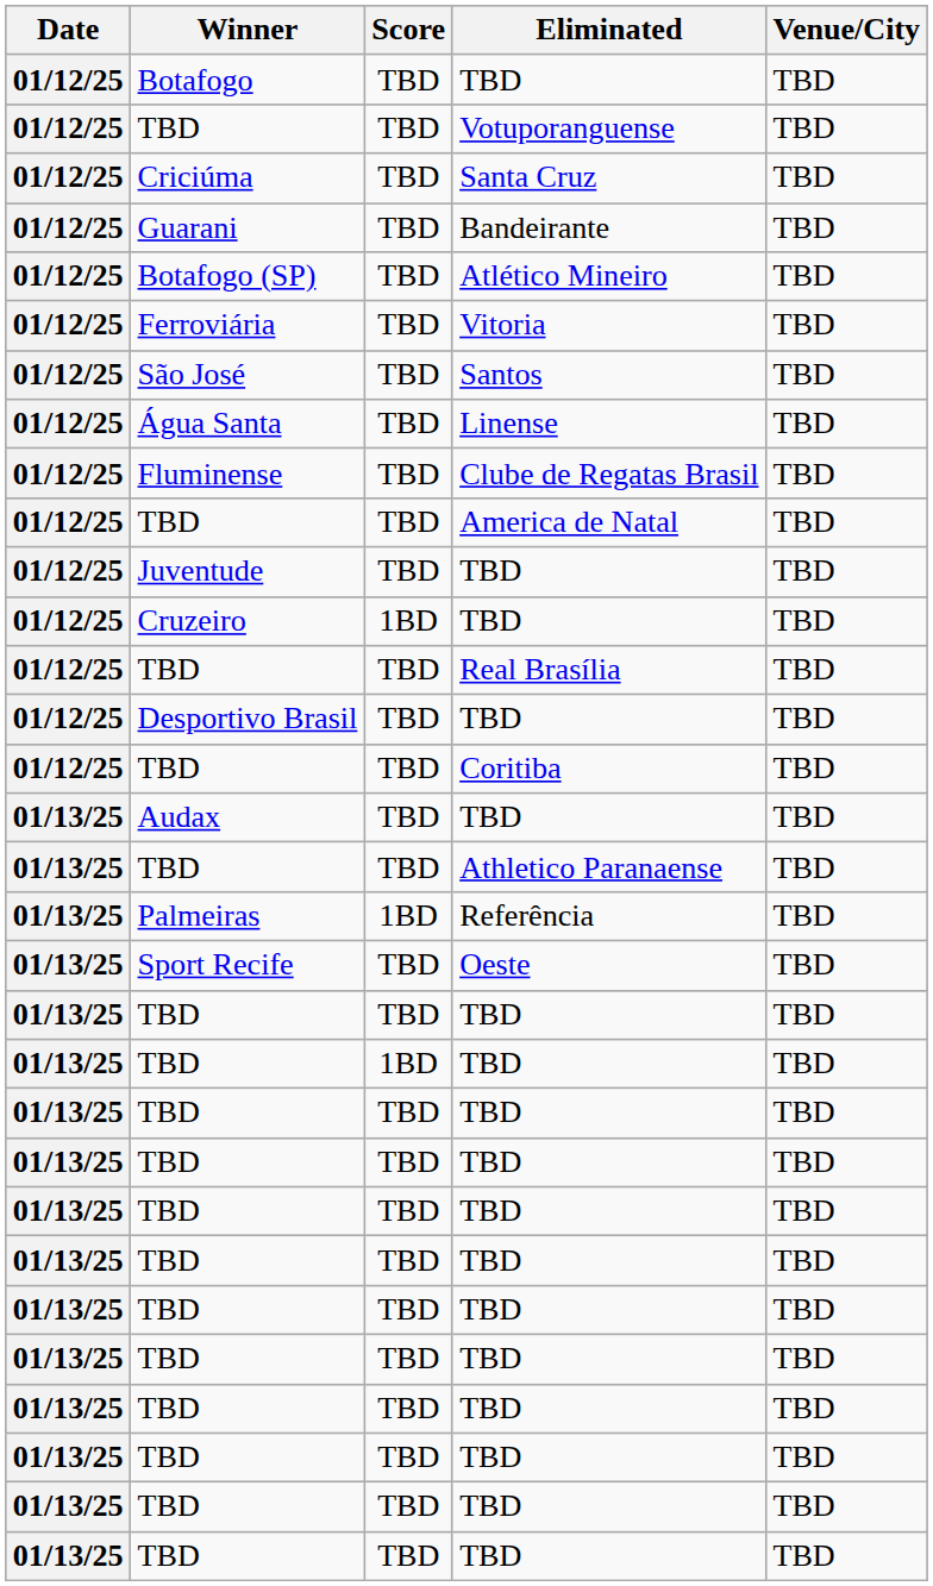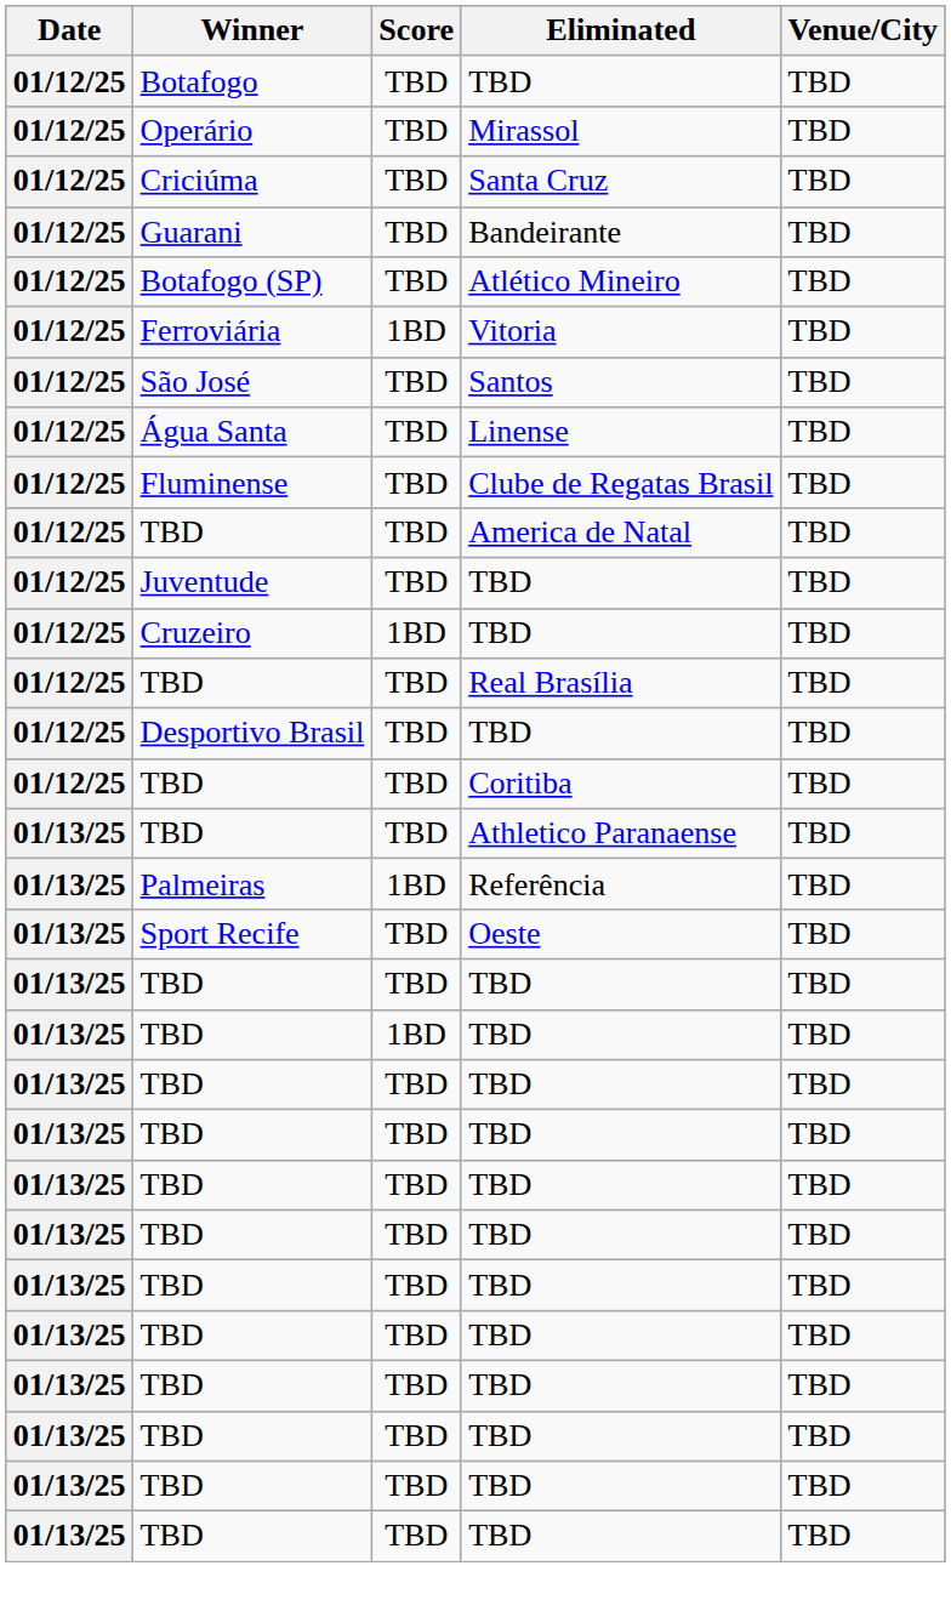 <table class="sortable plainrowheaders wikitable">
 <tr>
 <th scope="col">Date</th>
 <th scope="col">Winner</th>
 <th scope="col">Score</th>
 <th scope="col">Eliminated</th>
 <th scope="col">Venue/City</th>
 </tr>
 <tr>
 <th scope="row" style="text-align:center">01/12/25</th>
 <td><a href='#'>Botafogo</a></td>
 <td align="center">TBD</td>
 <td>TBD</td>
 <td>TBD</td>
 </tr>
 <tr>
 <th scope="row" style="text-align:center">01/12/25</th>
-<td>TBD</td>
+<td><a href='#'>Operário</a></td>
 <td align="center">TBD</td>
-<td><a href='#'>Votuporanguense</a></td>
+<td><a href='#'>Mirassol</a></td>
 <td>TBD</td>
 </tr>
 <tr>
 <th scope="row" style="text-align:center">01/12/25</th>
 <td><a href='#'>Criciúma</a></td>
 <td align="center">TBD</td>
 <td><a href='#'>Santa Cruz</a></td>
 <td>TBD</td>
 </tr>
 <tr>
 <th scope="row" style="text-align:center">01/12/25</th>
 <td><a href='#'>Guarani</a></td>
 <td align="center">TBD</td>
 <td>Bandeirante</td>
 <td>TBD</td>
 </tr>
 <tr>
 <th scope="row" style="text-align:center">01/12/25</th>
 <td><a href='#'>Botafogo (SP)</a></td>
 <td align="center">TBD</td>
 <td><a href='#'>Atlético Mineiro</a></td>
 <td>TBD</td>
 </tr>
 <tr>
 <th scope="row" style="text-align:center">01/12/25</th>
 <td><a href='#'>Ferroviária</a></td>
-<td align="center">TBD</td>
+<td align="center">1BD</td>
 <td><a href='#'>Vitoria</a></td>
 <td>TBD</td>
 </tr>
 <tr>
 <th scope="row" style="text-align:center">01/12/25</th>
 <td><a href='#'>São José</a></td>
 <td align="center">TBD</td>
 <td><a href='#'>Santos</a></td>
 <td>TBD</td>
 </tr>
 <tr>
 <th scope="row" style="text-align:center">01/12/25</th>
 <td><a href='#'>Água Santa</a></td>
 <td align="center">TBD</td>
 <td><a href='#'>Linense</a></td>
 <td>TBD</td>
 </tr>
 <tr>
 <th scope="row" style="text-align:center">01/12/25</th>
 <td><a href='#'>Fluminense</a></td>
 <td align="center">TBD</td>
 <td><a href='#'>Clube de Regatas Brasil</a></td>
 <td>TBD</td>
 </tr>
 <tr>
 <th scope="row" style="text-align:center">01/12/25</th>
 <td>TBD</td>
 <td align="center">TBD</td>
 <td><a href='#'>America de Natal</a></td>
 <td>TBD</td>
 </tr>
 <tr>
 <th scope="row" style="text-align:center">01/12/25</th>
 <td><a href='#'>Juventude</a></td>
 <td align="center">TBD</td>
 <td>TBD</td>
 <td>TBD</td>
 </tr>
 <tr>
 <th scope="row" style="text-align:center">01/12/25</th>
 <td><a href='#'>Cruzeiro</a></td>
 <td align="center">1BD</td>
 <td>TBD</td>
 <td>TBD</td>
 </tr>
 <tr>
 <th scope="row" style="text-align:center">01/12/25</th>
 <td>TBD</td>
 <td align="center">TBD</td>
 <td><a href='#'>Real Brasília</a></td>
 <td>TBD</td>
 </tr>
 <tr>
 <th scope="row" style="text-align:center">01/12/25</th>
 <td><a href='#'>Desportivo Brasil</a></td>
 <td align="center">TBD</td>
 <td>TBD</td>
 <td>TBD</td>
 </tr>
 <tr>
 <th scope="row" style="text-align:center">01/12/25</th>
 <td>TBD</td>
 <td align="center">TBD</td>
 <td><a href='#'>Coritiba</a></td>
-<td>TBD</td>
-</tr>
-<tr>
-<th scope="row" style="text-align:center">01/13/25</th>
-<td><a href='#'>Audax</a></td>
-<td align="center">TBD</td>
-<td>TBD</td>
 <td>TBD</td>
 </tr>
 <tr>
 <th scope="row" style="text-align:center">01/13/25</th>
 <td>TBD</td>
 <td align="center">TBD</td>
 <td><a href='#'>Athletico Paranaense</a></td>
 <td>TBD</td>
 </tr>
 <tr>
 <th scope="row" style="text-align:center">01/13/25</th>
 <td><a href='#'>Palmeiras</a></td>
 <td align="center">1BD</td>
 <td>Referência</td>
 <td>TBD</td>
 </tr>
 <tr>
 <th scope="row" style="text-align:center">01/13/25</th>
 <td><a href='#'>Sport Recife</a></td>
 <td align="center">TBD</td>
 <td><a href='#'>Oeste</a></td>
 <td>TBD</td>
 </tr>
 <tr>
 <th scope="row" style="text-align:center">01/13/25</th>
 <td>TBD</td>
 <td align="center">TBD</td>
 <td>TBD</td>
 <td>TBD</td>
 </tr>
 <tr>
 <th scope="row" style="text-align:center">01/13/25</th>
 <td>TBD</td>
 <td align="center">1BD</td>
 <td>TBD</td>
 <td>TBD</td>
 </tr>
 <tr>
 <th scope="row" style="text-align:center">01/13/25</th>
 <td>TBD</td>
 <td align="center">TBD</td>
 <td>TBD</td>
 <td>TBD</td>
 </tr>
 <tr>
 <th scope="row" style="text-align:center">01/13/25</th>
 <td>TBD</td>
 <td align="center">TBD</td>
 <td>TBD</td>
 <td>TBD</td>
 </tr>
 <tr>
 <th scope="row" style="text-align:center">01/13/25</th>
 <td>TBD</td>
 <td align="center">TBD</td>
 <td>TBD</td>
 <td>TBD</td>
 </tr>
 <tr>
 <th scope="row" style="text-align:center">01/13/25</th>
 <td>TBD</td>
 <td align="center">TBD</td>
 <td>TBD</td>
 <td>TBD</td>
 </tr>
 <tr>
 <th scope="row" style="text-align:center">01/13/25</th>
 <td>TBD</td>
 <td align="center">TBD</td>
 <td>TBD</td>
 <td>TBD</td>
 </tr>
 <tr>
 <th scope="row" style="text-align:center">01/13/25</th>
 <td>TBD</td>
 <td align="center">TBD</td>
 <td>TBD</td>
 <td>TBD</td>
 </tr>
 <tr>
 <th scope="row" style="text-align:center">01/13/25</th>
 <td>TBD</td>
 <td align="center">TBD</td>
 <td>TBD</td>
 <td>TBD</td>
 </tr>
 <tr>
 <th scope="row" style="text-align:center">01/13/25</th>
 <td>TBD</td>
 <td align="center">TBD</td>
 <td>TBD</td>
 <td>TBD</td>
 </tr>
 <tr>
 <th scope="row" style="text-align:center">01/13/25</th>
 <td>TBD</td>
 <td align="center">TBD</td>
 <td>TBD</td>
 <td>TBD</td>
 </tr>
 <tr>
 <th scope="row" style="text-align:center">01/13/25</th>
 <td>TBD</td>
 <td align="center">TBD</td>
 <td>TBD</td>
 <td>TBD</td>
 </tr>
 </table>
